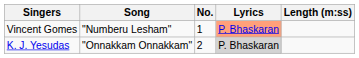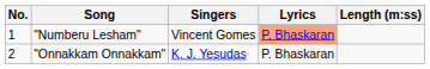 <table class="wikitable" style="font-size:95%;">
 <tr>
+<th>No.</th>
+<th>Song</th>
 <th>Singers</th>
-<th>Song</th>
-<th>No.</th>
 <th>Lyrics</th>
 <th>Length (m:ss)</th>
 </tr>
 <tr>
+<td>1</td>
+<td>"Numberu Lesham"</td>
 <td>Vincent Gomes</td>
-<td>"Numberu Lesham"</td>
-<td>1</td>
 <td style="background: lightsalmon;"><a href='#'>P. Bhaskaran</a></td>
 <td></td>
 </tr>
 <tr>
+<td>2</td>
+<td>"Onnakkam Onnakkam"</td>
 <td><a href='#'>K. J. Yesudas</a></td>
-<td>"Onnakkam Onnakkam"</td>
-<td>2</td>
-<td style="background: lightgrey;">P. Bhaskaran</td>
+<td>P. Bhaskaran</td>
 <td></td>
 </tr>
 </table>
